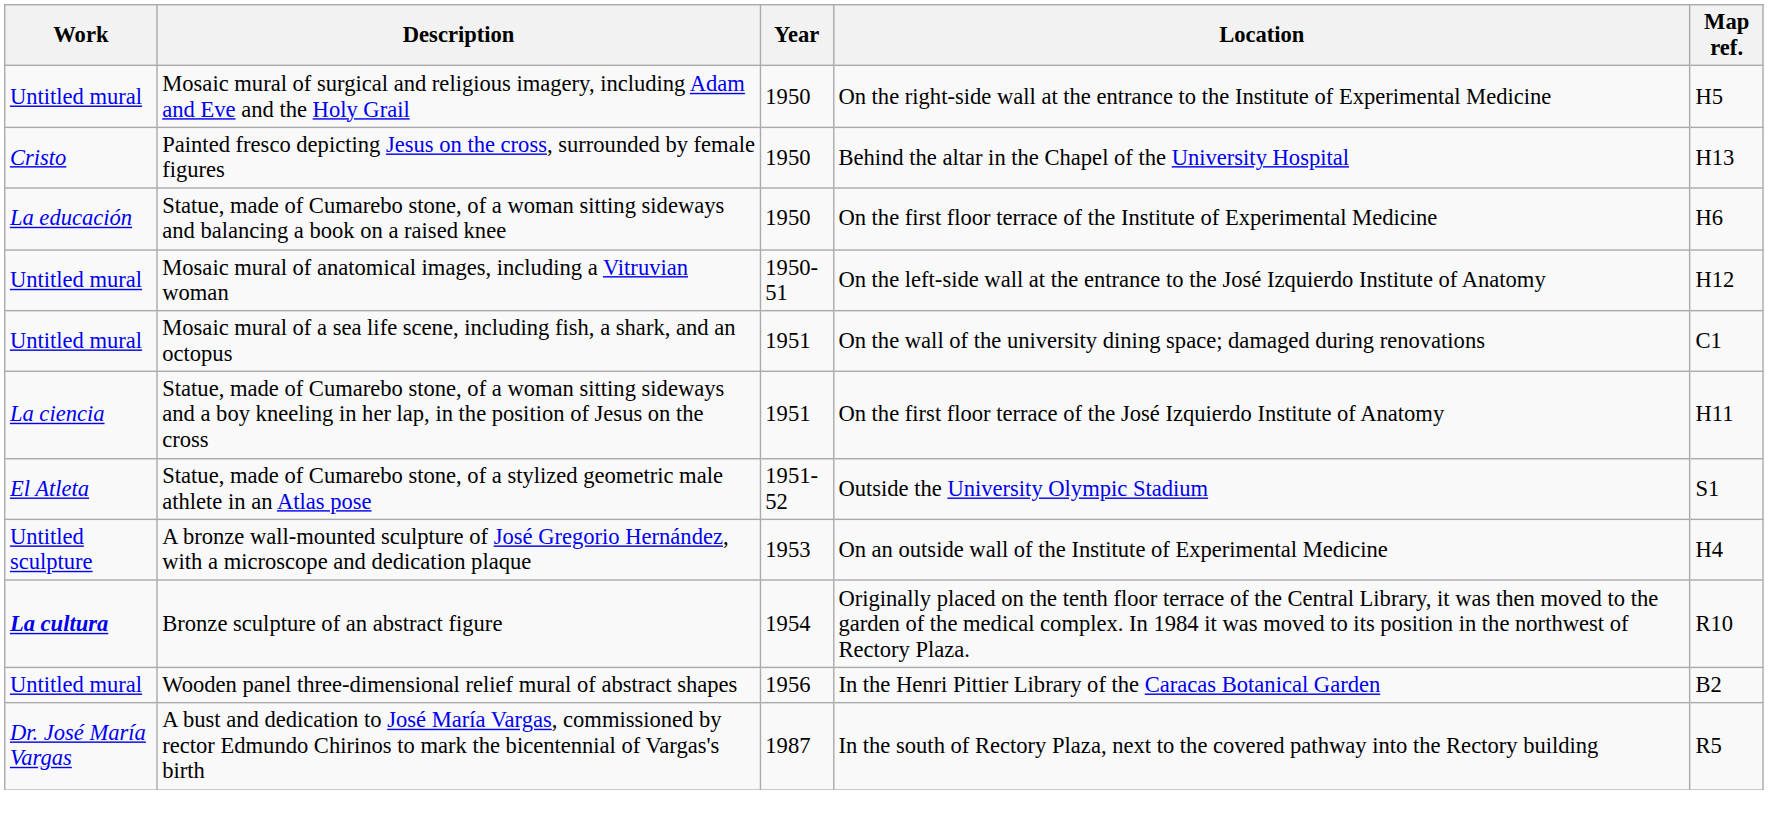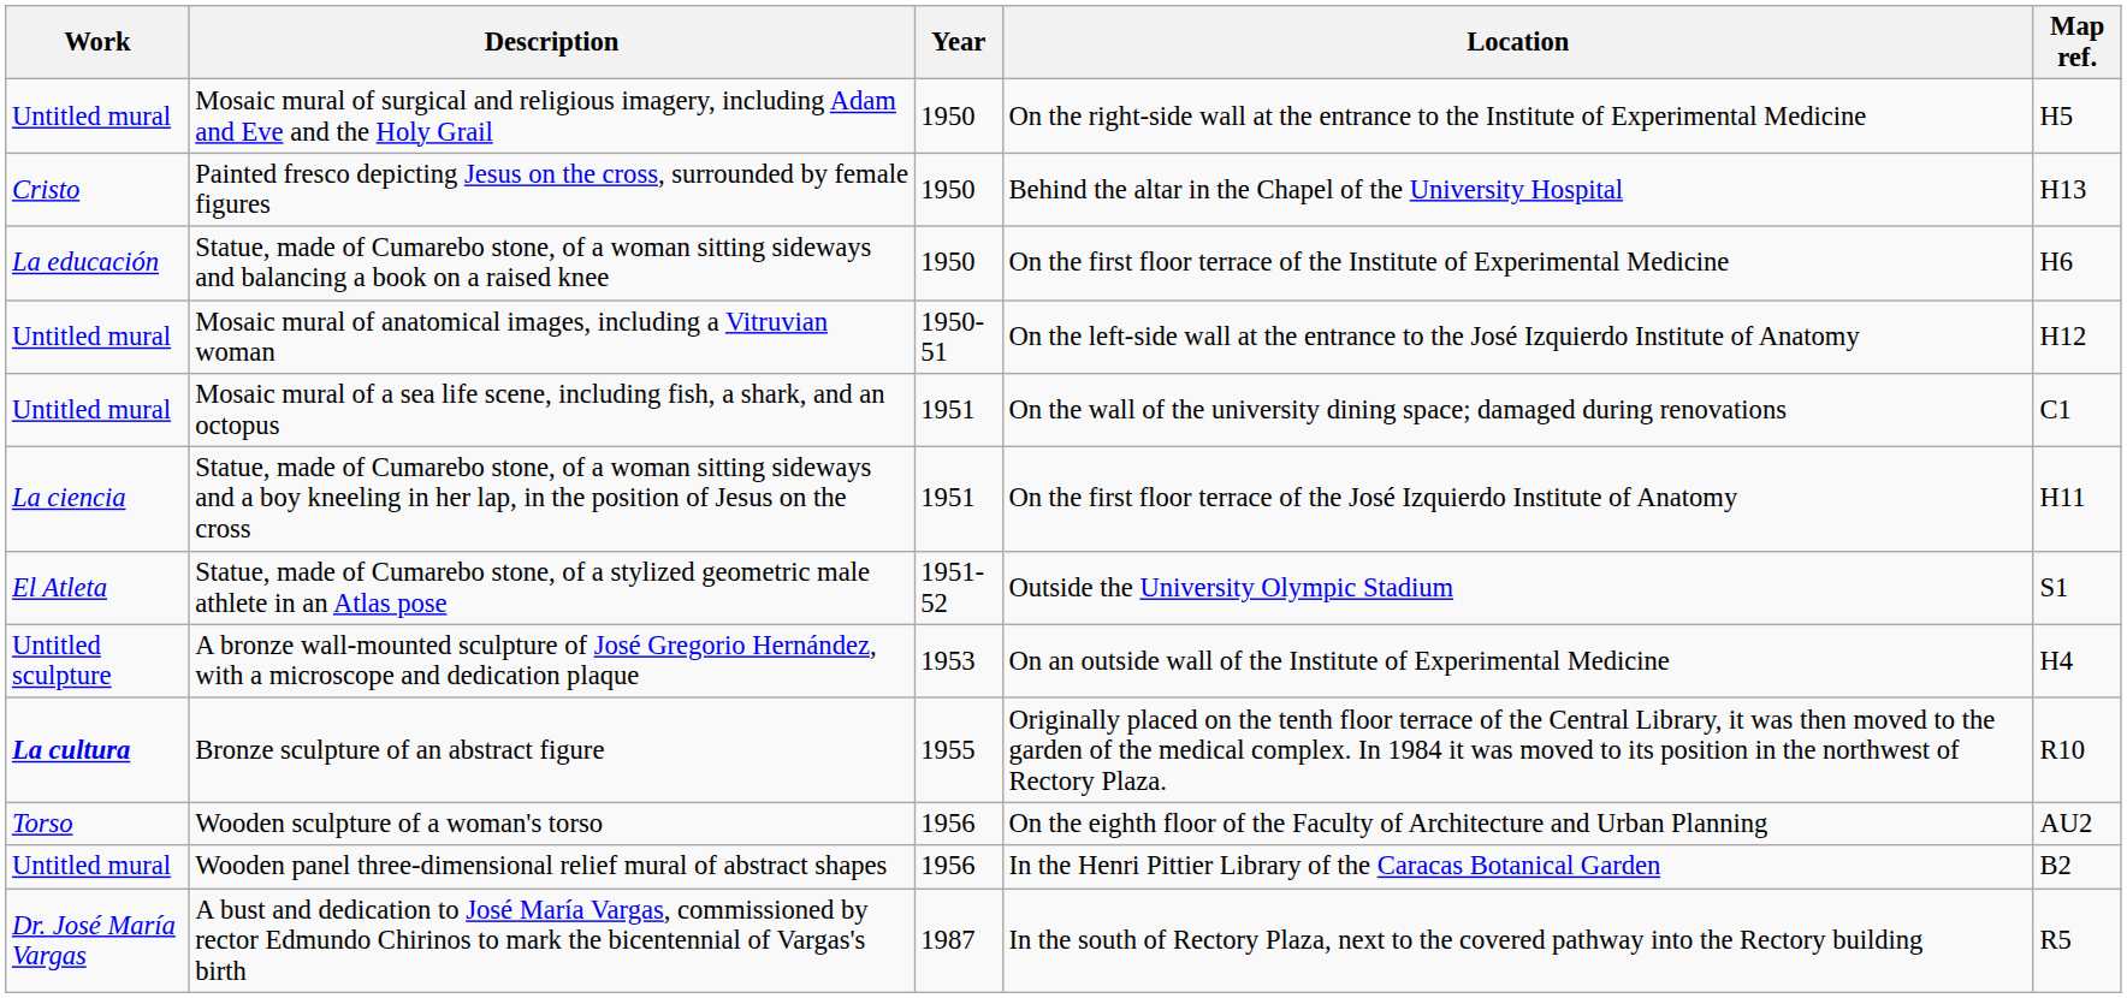 <table class="wikitable mw-collapsible">
 <tr>
 <th>Work</th>
 <th>Description</th>
 <th>Year</th>
 <th>Location</th>
 <th>Map ref.</th>
 </tr>
 <tr>
 <td><a href='#'>Untitled mural</a></td>
 <td>Mosaic mural of surgical and religious imagery, including <a href='#'>Adam and Eve</a> and the <a href='#'>Holy Grail</a></td>
 <td>1950</td>
 <td>On the right-side wall at the entrance to the Institute of Experimental Medicine</td>
 <td>H5</td>
 </tr>
 <tr>
 <td><em><a href='#'>Cristo</a></em></td>
 <td>Painted fresco depicting <a href='#'>Jesus on the cross</a>, surrounded by female figures</td>
 <td>1950</td>
 <td>Behind the altar in the Chapel of the <a href='#'>University Hospital</a></td>
 <td>H13</td>
 </tr>
 <tr>
 <td><em><a href='#'>La educación</a></em></td>
 <td>Statue, made of Cumarebo stone, of a woman sitting sideways and balancing a book on a raised knee</td>
 <td>1950</td>
 <td>On the first floor terrace of the Institute of Experimental Medicine</td>
 <td>H6</td>
 </tr>
 <tr>
 <td><a href='#'>Untitled mural</a></td>
 <td>Mosaic mural of anatomical images, including a <a href='#'>Vitruvian</a> woman</td>
 <td>1950-51</td>
 <td>On the left-side wall at the entrance to the José Izquierdo Institute of Anatomy</td>
 <td>H12</td>
 </tr>
 <tr>
 <td><a href='#'>Untitled mural</a></td>
 <td>Mosaic mural of a sea life scene, including fish, a shark, and an octopus</td>
 <td>1951</td>
 <td>On the wall of the university dining space; damaged during renovations</td>
 <td>C1</td>
 </tr>
 <tr>
 <td><em><a href='#'>La ciencia</a></em></td>
 <td>Statue, made of Cumarebo stone, of a woman sitting sideways and a boy kneeling in her lap, in the position of Jesus on the cross</td>
 <td>1951</td>
 <td>On the first floor terrace of the José Izquierdo Institute of Anatomy</td>
 <td>H11</td>
 </tr>
 <tr>
 <td><em><a href='#'>El Atleta</a></em></td>
 <td>Statue, made of Cumarebo stone, of a stylized geometric male athlete in an <a href='#'>Atlas pose</a></td>
 <td>1951-52</td>
 <td>Outside the <a href='#'>University Olympic Stadium</a></td>
 <td>S1</td>
 </tr>
 <tr>
 <td><a href='#'>Untitled sculpture</a></td>
 <td>A bronze wall-mounted sculpture of <a href='#'>José Gregorio Hernández</a>, with a microscope and dedication plaque</td>
 <td>1953</td>
 <td>On an outside wall of the Institute of Experimental Medicine</td>
 <td>H4</td>
 </tr>
 <tr>
 <td><strong><em><a href='#'>La cultura</a></em></strong></td>
 <td>Bronze sculpture of an abstract figure</td>
-<td>1954</td>
+<td>1955</td>
 <td>Originally placed on the tenth floor terrace of the Central Library, it was then moved to the garden of the medical complex. In 1984 it was moved to its position in the northwest of Rectory Plaza.</td>
 <td>R10</td>
+</tr>
+<tr>
+<td><em><a href='#'>Torso</a></em></td>
+<td>Wooden sculpture of a woman's torso</td>
+<td>1956</td>
+<td>On the eighth floor of the Faculty of Architecture and Urban Planning</td>
+<td>AU2</td>
 </tr>
 <tr>
 <td><a href='#'>Untitled mural</a></td>
 <td>Wooden panel three-dimensional relief mural of abstract shapes</td>
 <td>1956</td>
 <td>In the Henri Pittier Library of the <a href='#'>Caracas Botanical Garden</a></td>
 <td>B2</td>
 </tr>
 <tr>
 <td><em><a href='#'>Dr. José María Vargas</a></em></td>
 <td>A bust and dedication to <a href='#'>José María Vargas</a>, commissioned by rector Edmundo Chirinos to mark the bicentennial of Vargas's birth</td>
 <td>1987</td>
 <td>In the south of Rectory Plaza, next to the covered pathway into the Rectory building</td>
 <td>R5</td>
 </tr>
 </table>
